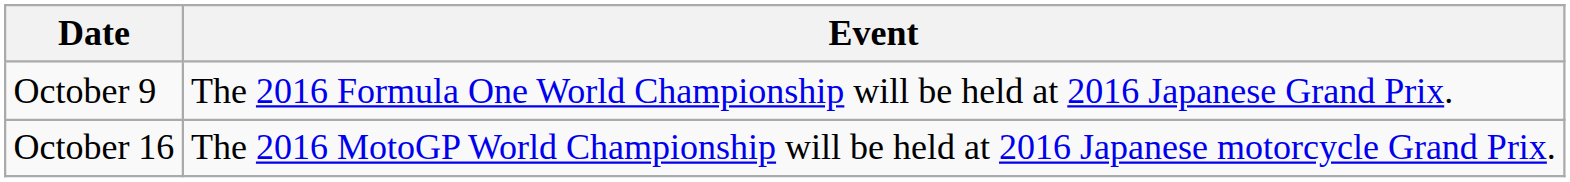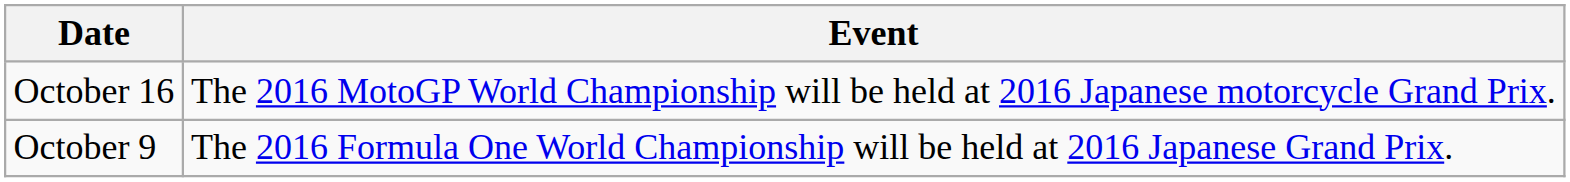 <table class="wikitable">
 <tr>
 <th>Date</th>
 <th>Event</th>
 </tr>
 <tr>
+<td>October 16</td>
+<td>The <a href='#'>2016 MotoGP World Championship</a> will be held at <a href='#'>2016 Japanese motorcycle Grand Prix</a>.</td>
+</tr>
+<tr>
 <td>October 9</td>
 <td>The <a href='#'>2016 Formula One World Championship</a> will be held at <a href='#'>2016 Japanese Grand Prix</a>.</td>
 </tr>
-<tr>
-<td>October 16</td>
-<td>The <a href='#'>2016 MotoGP World Championship</a> will be held at <a href='#'>2016 Japanese motorcycle Grand Prix</a>.</td>
-</tr>
 </table>
